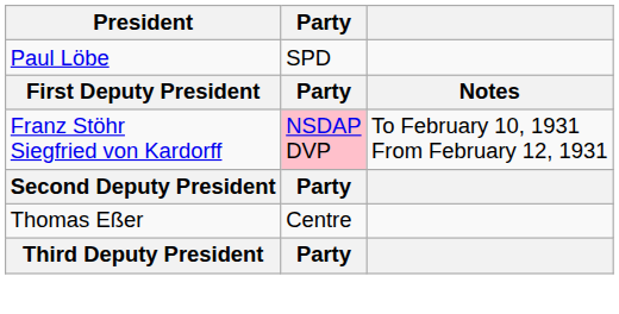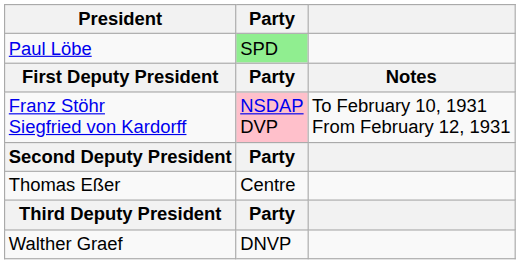 <table class="wikitable">
 <tr>
 <th>President</th>
 <th>Party</th>
 <th></th>
 </tr>
 <tr>
 <td><a href='#'>Paul Löbe</a></td>
-<td>SPD</td>
+<td style="background: lightgreen;">SPD</td>
 <td></td>
 </tr>
 <tr>
 <th>First Deputy President</th>
 <th>Party</th>
 <th>Notes</th>
 </tr>
 <tr>
 <td><a href='#'>Franz Stöhr</a><br><a href='#'>Siegfried von Kardorff</a></td>
 <td style="background: pink;"><a href='#'>NSDAP</a><br>DVP</td>
 <td>To February 10, 1931<br>From February 12, 1931</td>
 </tr>
 <tr>
 <th>Second Deputy President</th>
 <th>Party</th>
 <th></th>
 </tr>
 <tr>
 <td>Thomas Eßer</td>
 <td>Centre</td>
 <td></td>
 </tr>
 <tr>
 <th>Third Deputy President</th>
 <th>Party</th>
 <th></th>
 </tr>
+<tr>
+<td>Walther Graef</td>
+<td>DNVP</td>
+<td></td>
+</tr>
 </table>
